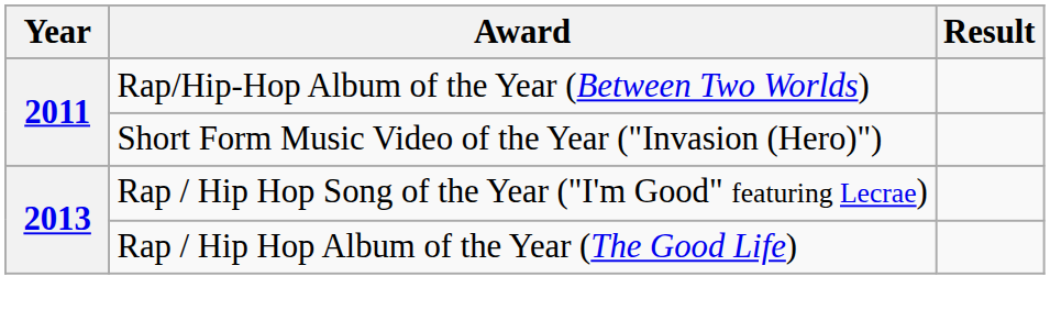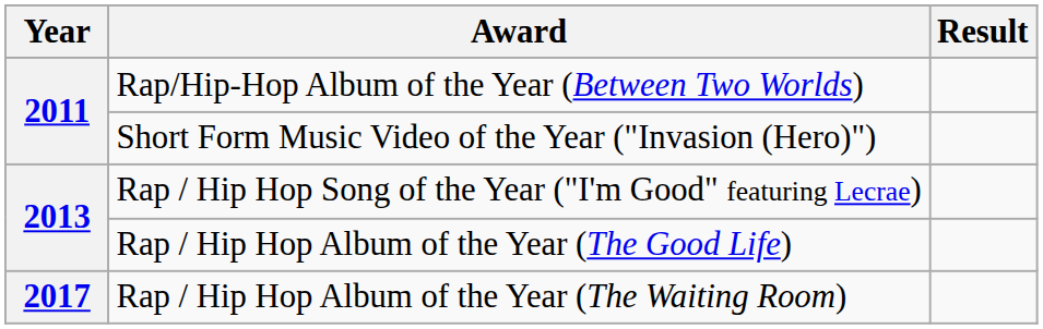 <table class="wikitable">
 <tr>
 <th style="width:10%;">Year</th>
 <th>Award</th>
 <th>Result</th>
 </tr>
 <tr>
 <th rowspan="2"><a href='#'>2011</a></th>
 <td>Rap/Hip-Hop Album of the Year (<em><a href='#'>Between Two Worlds</a></em>)</td>
 <td></td>
 </tr>
 <tr>
 <td>Short Form Music Video of the Year ("Invasion (Hero)")</td>
 <td></td>
 </tr>
 <tr>
 <th rowspan="2"><a href='#'>2013</a></th>
 <td>Rap / Hip Hop Song of the Year ("I'm Good" <small>featuring <a href='#'>Lecrae</a></small>)</td>
 <td></td>
 </tr>
 <tr>
 <td>Rap / Hip Hop Album of the Year (<em><a href='#'>The Good Life</a></em>)</td>
 <td></td>
 </tr>
+<tr>
+<th><a href='#'>2017</a></th>
+<td>Rap / Hip Hop Album of the Year (<em>The Waiting Room</em>)</td>
+<td></td>
+</tr>
 </table>
